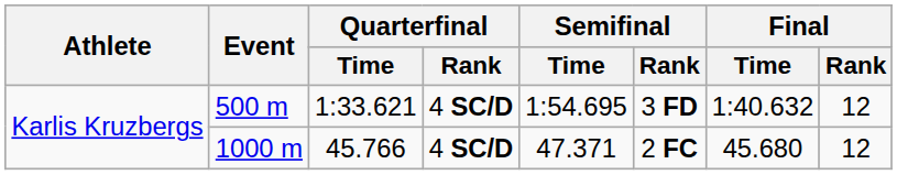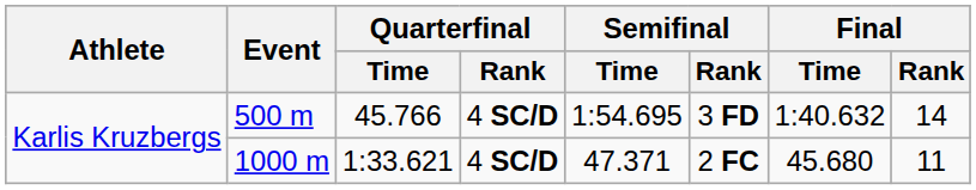 <table class="wikitable" style="font-size:90%">
 <tr>
 <th rowspan=2>Athlete</th>
 <th rowspan=2>Event</th>
 <th colspan=2>Quarterfinal</th>
 <th colspan=2>Semifinal</th>
 <th colspan=2>Final</th>
 </tr>
 <tr style="font-size:95%">
 <th>Time</th>
 <th>Rank</th>
 <th>Time</th>
 <th>Rank</th>
 <th>Time</th>
 <th>Rank</th>
 </tr>
 <tr align=center>
 <td align=left rowspan=2><a href='#'>Karlis Kruzbergs</a></td>
 <td align=left><a href='#'>500 m</a></td>
-<td>1:33.621</td>
+<td>45.766</td>
 <td>4 <strong>SC/D</strong></td>
 <td>1:54.695</td>
 <td>3 <strong>FD</strong></td>
 <td>1:40.632</td>
-<td>12</td>
+<td>14</td>
 </tr>
 <tr align=center>
 <td align=left><a href='#'>1000 m</a></td>
-<td>45.766</td>
+<td>1:33.621</td>
 <td>4 <strong>SC/D</strong></td>
 <td>47.371</td>
 <td>2 <strong>FC</strong></td>
 <td>45.680</td>
-<td>12</td>
+<td>11</td>
 </tr>
 </table>
